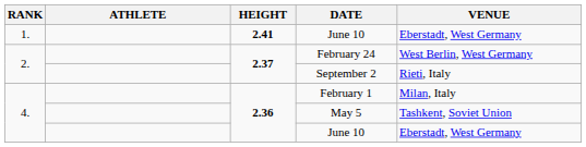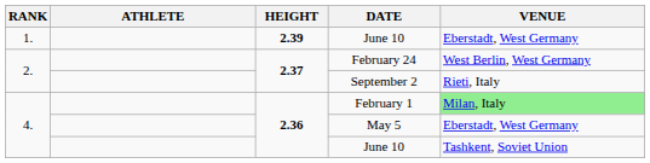 <table class="wikitable" style="border-collapse: collapse; font-size: 90%;">
 <tr>
 <th>RANK</th>
 <th align="center" style="width: 15em">ATHLETE</th>
 <th align="center" style="width: 5em">HEIGHT</th>
 <th align="center" style="width: 8em">DATE</th>
 <th align="center" style="width: 15em">VENUE</th>
 </tr>
 <tr>
 <td align="center">1.</td>
 <td></td>
-<td align="center"><strong>2.41</strong></td>
+<td align="center"><strong>2.39</strong></td>
 <td align="center">June 10</td>
 <td><a href='#'>Eberstadt</a>, <a href='#'>West Germany</a></td>
 </tr>
 <tr>
 <td rowspan=2 align="center">2.</td>
 <td></td>
 <td rowspan=2 align="center"><strong>2.37</strong></td>
 <td align="center">February 24</td>
 <td><a href='#'>West Berlin</a>, <a href='#'>West Germany</a></td>
 </tr>
 <tr>
 <td></td>
 <td align="center">September 2</td>
 <td><a href='#'>Rieti</a>, Italy</td>
 </tr>
 <tr>
 <td rowspan=3 align="center">4.</td>
 <td></td>
 <td rowspan=3 align="center"><strong>2.36</strong></td>
 <td align="center">February 1</td>
-<td><a href='#'>Milan</a>, Italy</td>
+<td style="background: lightgreen;"><a href='#'>Milan</a>, Italy</td>
 </tr>
 <tr>
 <td></td>
 <td align="center">May 5</td>
-<td><a href='#'>Tashkent</a>, <a href='#'>Soviet Union</a></td>
+<td><a href='#'>Eberstadt</a>, <a href='#'>West Germany</a></td>
 </tr>
 <tr>
 <td></td>
 <td align="center">June 10</td>
-<td><a href='#'>Eberstadt</a>, <a href='#'>West Germany</a></td>
+<td><a href='#'>Tashkent</a>, <a href='#'>Soviet Union</a></td>
 </tr>
 </table>
